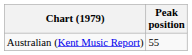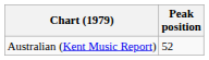 <table class="wikitable sortable plainrowheaders">
 <tr>
 <th scope="col">Chart (1979)</th>
 <th scope="col">Peak<br>position</th>
 </tr>
 <tr>
 <td>Australian (<a href='#'>Kent Music Report</a>)</td>
-<td>55</td>
+<td>52</td>
 </tr>
 </table>
